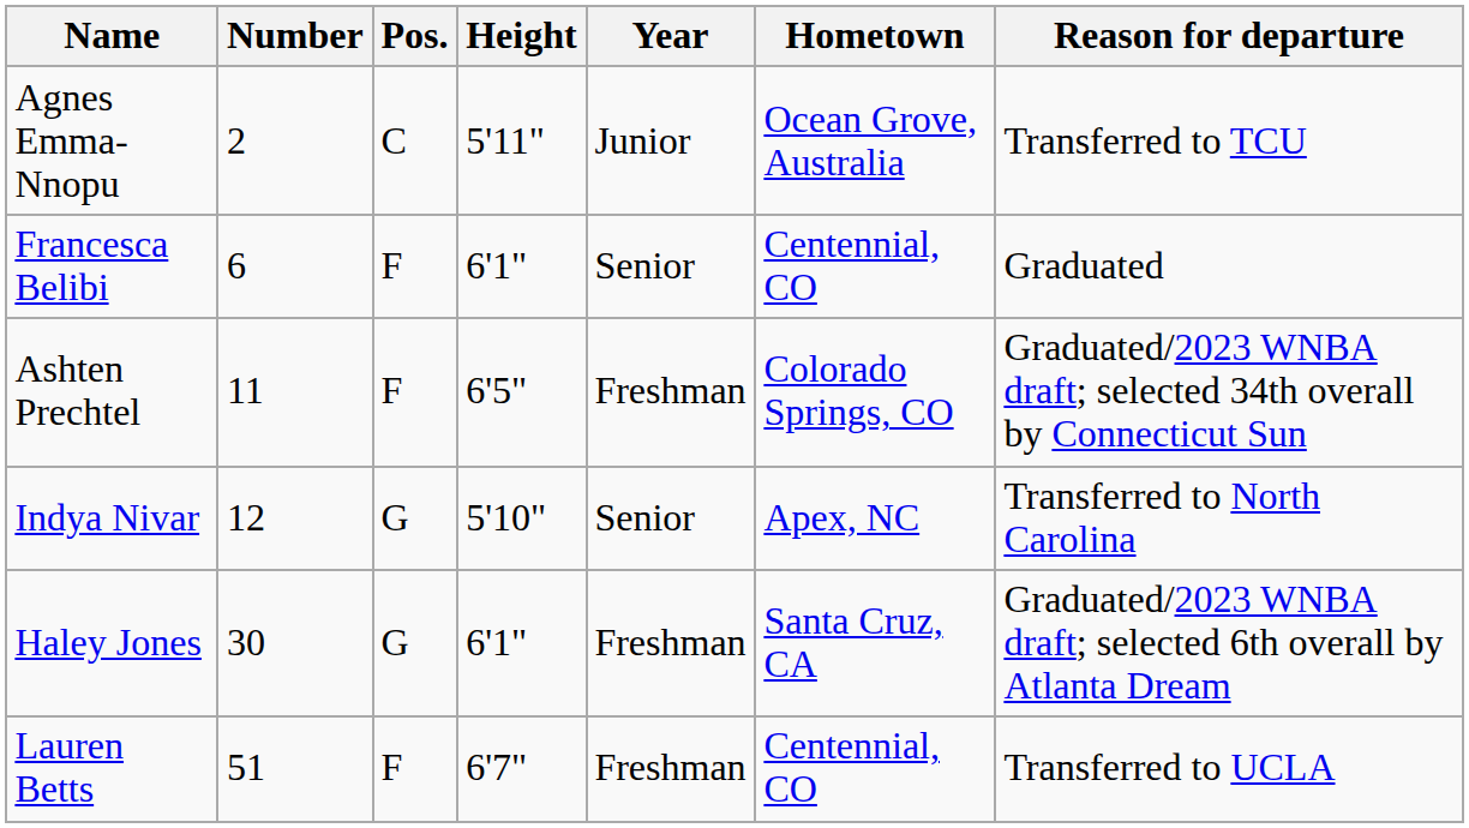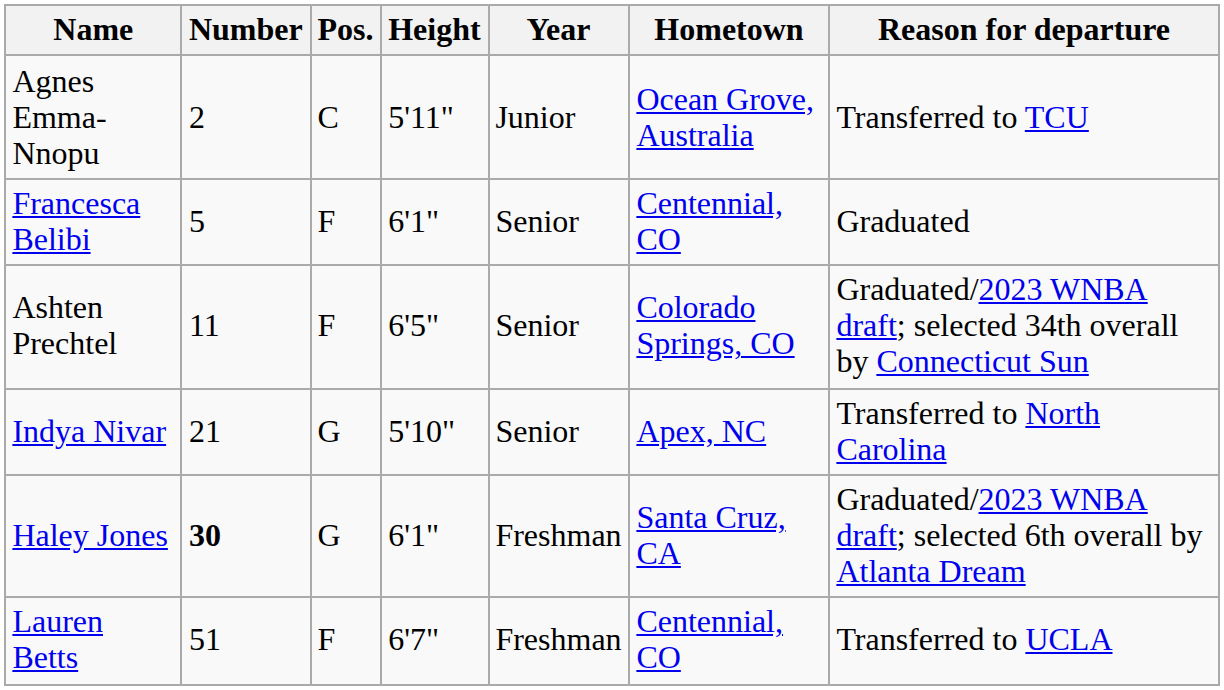 <table class="wikitable" border="1">
 <tr>
 <th>Name</th>
 <th>Number</th>
 <th>Pos.</th>
 <th>Height</th>
 <th>Year</th>
 <th>Hometown</th>
 <th class="unsortable">Reason for departure</th>
 </tr>
 <tr>
 <td>Agnes Emma-Nnopu</td>
 <td>2</td>
 <td>C</td>
 <td>5'11"</td>
 <td>Junior</td>
 <td><a href='#'>Ocean Grove, Australia</a></td>
 <td>Transferred to <a href='#'>TCU</a></td>
 </tr>
 <tr>
 <td><a href='#'>Francesca Belibi</a></td>
-<td>6</td>
+<td>5</td>
 <td>F</td>
 <td>6'1"</td>
 <td>Senior</td>
 <td><a href='#'>Centennial, CO</a></td>
 <td>Graduated</td>
 </tr>
 <tr>
 <td>Ashten Prechtel</td>
 <td>11</td>
 <td>F</td>
 <td>6'5"</td>
-<td>Freshman</td>
+<td>Senior</td>
 <td><a href='#'>Colorado Springs, CO</a></td>
 <td>Graduated/<a href='#'>2023 WNBA draft</a>; selected 34th overall by <a href='#'>Connecticut Sun</a></td>
 </tr>
 <tr>
 <td><a href='#'>Indya Nivar</a></td>
-<td>12</td>
+<td>21</td>
 <td>G</td>
 <td>5'10"</td>
 <td>Senior</td>
 <td><a href='#'>Apex, NC</a></td>
 <td>Transferred to <a href='#'>North Carolina</a></td>
 </tr>
 <tr>
 <td><a href='#'>Haley Jones</a></td>
-<td>30</td>
+<td><strong>30</strong></td>
 <td>G</td>
 <td>6'1"</td>
 <td>Freshman</td>
 <td><a href='#'>Santa Cruz, CA</a></td>
 <td>Graduated/<a href='#'>2023 WNBA draft</a>; selected 6th overall by <a href='#'>Atlanta Dream</a></td>
 </tr>
 <tr>
 <td><a href='#'>Lauren Betts</a></td>
 <td>51</td>
 <td>F</td>
 <td>6'7"</td>
 <td>Freshman</td>
 <td><a href='#'>Centennial, CO</a></td>
 <td>Transferred to <a href='#'>UCLA</a></td>
 </tr>
 </table>
